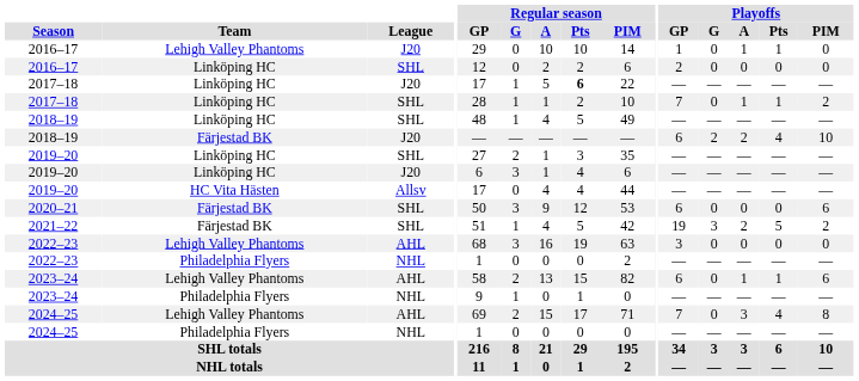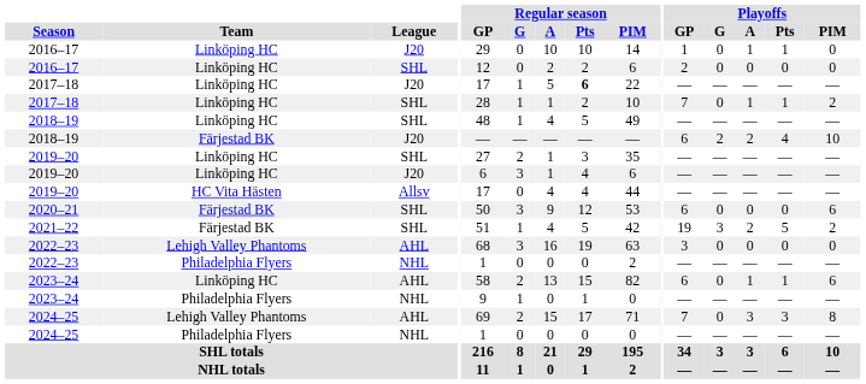 <table border="0" cellpadding="1" cellspacing="0" style="text-align:center; width:60em">
 <tr bgcolor="#e0e0e0">
 <th colspan="3" bgcolor="#ffffff"></th>
 <th rowspan="96" bgcolor="#ffffff"></th>
 <th colspan="5"><a href='#'>Regular season</a></th>
 <th rowspan="96" bgcolor="#ffffff"></th>
 <th colspan="5"><a href='#'>Playoffs</a></th>
 </tr>
 <tr bgcolor="#e0e0e0">
 <th><a href='#'>Season</a></th>
 <th>Team</th>
 <th>League</th>
 <th>GP</th>
 <th><a href='#'>G</a></th>
 <th><a href='#'>A</a></th>
 <th><a href='#'>Pts</a></th>
 <th><a href='#'>PIM</a></th>
 <th>GP</th>
 <th>G</th>
 <th>A</th>
 <th>Pts</th>
 <th>PIM</th>
 </tr>
 <tr>
 <td>2016–17</td>
-<td><a href='#'>Lehigh Valley Phantoms</a></td>
+<td><a href='#'>Linköping HC</a></td>
 <td><a href='#'>J20</a></td>
 <td>29</td>
 <td>0</td>
 <td>10</td>
 <td>10</td>
 <td>14</td>
 <td>1</td>
 <td>0</td>
 <td>1</td>
 <td>1</td>
 <td>0</td>
 </tr>
 <tr bgcolor="#f0f0f0">
 <td><a href='#'>2016–17</a></td>
 <td>Linköping HC</td>
 <td><a href='#'>SHL</a></td>
 <td>12</td>
 <td>0</td>
 <td>2</td>
 <td>2</td>
 <td>6</td>
 <td>2</td>
 <td>0</td>
 <td>0</td>
 <td>0</td>
 <td>0</td>
 </tr>
 <tr>
 <td>2017–18</td>
 <td>Linköping HC</td>
 <td>J20</td>
 <td>17</td>
 <td>1</td>
 <td>5</td>
 <td><strong>6</strong></td>
 <td>22</td>
 <td>—</td>
 <td>—</td>
 <td>—</td>
 <td>—</td>
 <td>—</td>
 </tr>
 <tr style="background:#f0f0f0;">
 <td><a href='#'>2017–18</a></td>
 <td>Linköping HC</td>
 <td>SHL</td>
 <td>28</td>
 <td>1</td>
 <td>1</td>
 <td>2</td>
 <td>10</td>
 <td>7</td>
 <td>0</td>
 <td>1</td>
 <td>1</td>
 <td>2</td>
 </tr>
 <tr>
 <td><a href='#'>2018–19</a></td>
 <td>Linköping HC</td>
 <td>SHL</td>
 <td>48</td>
 <td>1</td>
 <td>4</td>
 <td>5</td>
 <td>49</td>
 <td>—</td>
 <td>—</td>
 <td>—</td>
 <td>—</td>
 <td>—</td>
 </tr>
 <tr style="background:#f0f0f0;">
 <td>2018–19</td>
 <td><a href='#'>Färjestad BK</a></td>
 <td>J20</td>
 <td>—</td>
 <td>—</td>
 <td>—</td>
 <td>—</td>
 <td>—</td>
 <td>6</td>
 <td>2</td>
 <td>2</td>
 <td>4</td>
 <td>10</td>
 </tr>
 <tr>
 <td><a href='#'>2019–20</a></td>
 <td>Linköping HC</td>
 <td>SHL</td>
 <td>27</td>
 <td>2</td>
 <td>1</td>
 <td>3</td>
 <td>35</td>
 <td>—</td>
 <td>—</td>
 <td>—</td>
 <td>—</td>
 <td>—</td>
 </tr>
 <tr style="background:#f0f0f0;">
 <td>2019–20</td>
 <td>Linköping HC</td>
 <td>J20</td>
 <td>6</td>
 <td>3</td>
 <td>1</td>
 <td>4</td>
 <td>6</td>
 <td>—</td>
 <td>—</td>
 <td>—</td>
 <td>—</td>
 <td>—</td>
 </tr>
 <tr>
 <td><a href='#'>2019–20</a></td>
 <td><a href='#'>HC Vita Hästen</a></td>
 <td><a href='#'>Allsv</a></td>
 <td>17</td>
 <td>0</td>
 <td>4</td>
 <td>4</td>
 <td>44</td>
 <td>—</td>
 <td>—</td>
 <td>—</td>
 <td>—</td>
 <td>—</td>
 </tr>
 <tr style="background:#f0f0f0;">
 <td><a href='#'>2020–21</a></td>
 <td><a href='#'>Färjestad BK</a></td>
 <td>SHL</td>
 <td>50</td>
 <td>3</td>
 <td>9</td>
 <td>12</td>
 <td>53</td>
 <td>6</td>
 <td>0</td>
 <td>0</td>
 <td>0</td>
 <td>6</td>
 </tr>
 <tr>
 <td><a href='#'>2021–22</a></td>
 <td>Färjestad BK</td>
 <td>SHL</td>
 <td>51</td>
 <td>1</td>
 <td>4</td>
 <td>5</td>
 <td>42</td>
 <td>19</td>
 <td>3</td>
 <td>2</td>
 <td>5</td>
 <td>2</td>
 </tr>
 <tr style="background:#f0f0f0;">
 <td><a href='#'>2022–23</a></td>
 <td><a href='#'>Lehigh Valley Phantoms</a></td>
 <td><a href='#'>AHL</a></td>
 <td>68</td>
 <td>3</td>
 <td>16</td>
 <td>19</td>
 <td>63</td>
 <td>3</td>
 <td>0</td>
 <td>0</td>
 <td>0</td>
 <td>0</td>
 </tr>
 <tr>
 <td><a href='#'>2022–23</a></td>
 <td><a href='#'>Philadelphia Flyers</a></td>
 <td><a href='#'>NHL</a></td>
 <td>1</td>
 <td>0</td>
 <td>0</td>
 <td>0</td>
 <td>2</td>
 <td>—</td>
 <td>—</td>
 <td>—</td>
 <td>—</td>
 <td>—</td>
 </tr>
 <tr style="background:#f0f0f0;">
 <td><a href='#'>2023–24</a></td>
-<td>Lehigh Valley Phantoms</td>
+<td>Linköping HC</td>
 <td>AHL</td>
 <td>58</td>
 <td>2</td>
 <td>13</td>
 <td>15</td>
 <td>82</td>
 <td>6</td>
 <td>0</td>
 <td>1</td>
 <td>1</td>
 <td>6</td>
 </tr>
 <tr>
 <td><a href='#'>2023–24</a></td>
 <td>Philadelphia Flyers</td>
 <td>NHL</td>
 <td>9</td>
 <td>1</td>
 <td>0</td>
 <td>1</td>
 <td>0</td>
 <td>—</td>
 <td>—</td>
 <td>—</td>
 <td>—</td>
 <td>—</td>
 </tr>
 <tr style="background:#f0f0f0;">
 <td><a href='#'>2024–25</a></td>
 <td>Lehigh Valley Phantoms</td>
 <td>AHL</td>
 <td>69</td>
 <td>2</td>
 <td>15</td>
 <td>17</td>
 <td>71</td>
 <td>7</td>
 <td>0</td>
 <td>3</td>
-<td>4</td>
+<td>3</td>
 <td>8</td>
 </tr>
 <tr>
 <td><a href='#'>2024–25</a></td>
 <td>Philadelphia Flyers</td>
 <td>NHL</td>
 <td>1</td>
 <td>0</td>
 <td>0</td>
 <td>0</td>
 <td>0</td>
 <td>—</td>
 <td>—</td>
 <td>—</td>
 <td>—</td>
 <td>—</td>
 </tr>
 <tr bgcolor="#e0e0e0">
 <th colspan="3">SHL totals</th>
 <th>216</th>
 <th>8</th>
 <th>21</th>
 <th>29</th>
 <th>195</th>
 <th>34</th>
 <th>3</th>
 <th>3</th>
 <th>6</th>
 <th>10</th>
 </tr>
 <tr bgcolor="#e0e0e0">
 <th colspan="3">NHL totals</th>
 <th>11</th>
 <th>1</th>
 <th>0</th>
 <th>1</th>
 <th>2</th>
 <th>—</th>
 <th>—</th>
 <th>—</th>
 <th>—</th>
 <th>—</th>
 </tr>
 </table>
